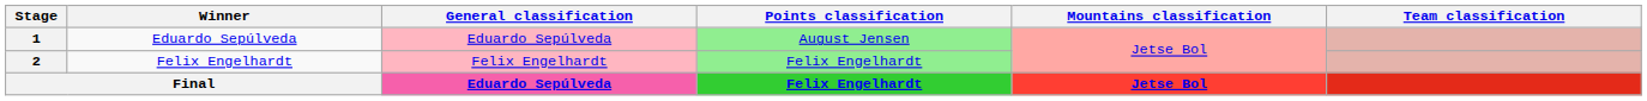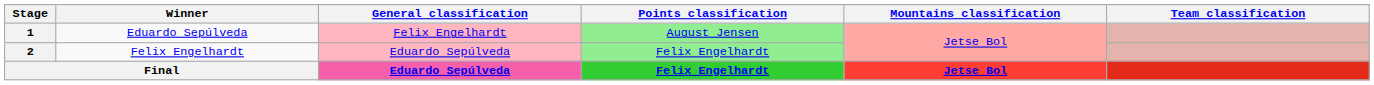 <table class="wikitable" style="text-align: center; font-size:smaller;">
 <tr style="background:#efefef;">
 <th scope="col" style="width:2%;">Stage</th>
 <th scope="col" style="width:14%;">Winner</th>
 <th scope="col" style="width:14%;"><a href='#'>General classification</a><br></th>
 <th scope="col" style="width:14%;"><a href='#'>Points classification</a><br></th>
 <th scope="col" style="width:14%;"><a href='#'>Mountains classification</a><br></th>
 <th scope="col" style="width:14%;"><a href='#'>Team classification</a><br></th>
 </tr>
 <tr>
 <th>1</th>
 <td><a href='#'>Eduardo Sepúlveda</a></td>
-<td style="background:lightpink;"><a href='#'>Eduardo Sepúlveda</a></td>
+<td style="background:lightpink;"><a href='#'>Felix Engelhardt</a></td>
 <td style="background:lightgreen;"><a href='#'>August Jensen</a></td>
 <td rowspan=2 style="background:#FFA8A4;"><a href='#'>Jetse Bol</a></td>
 <td style="background:#E4B3AB;"></td>
 </tr>
 <tr>
 <th>2</th>
 <td><a href='#'>Felix Engelhardt</a></td>
-<td style="background:lightpink;"><a href='#'>Felix Engelhardt</a></td>
+<td style="background:lightpink;"><a href='#'>Eduardo Sepúlveda</a></td>
 <td style="background:lightgreen;"><a href='#'>Felix Engelhardt</a></td>
 <td style="background:#E4B3AB;"></td>
 </tr>
 <tr>
 <th colspan="2">Final</th>
 <th style="background:#F660AB;"><a href='#'>Eduardo Sepúlveda</a></th>
 <th style="background:limegreen;"><a href='#'>Felix Engelhardt</a></th>
 <th style="background:#FF3E33;"><a href='#'>Jetse Bol</a></th>
 <th style="background:#E42A19;"><strong></strong></th>
 </tr>
 </table>
